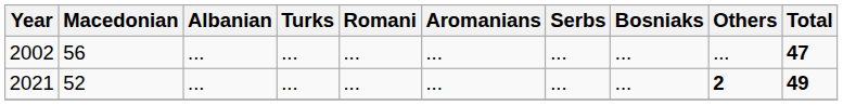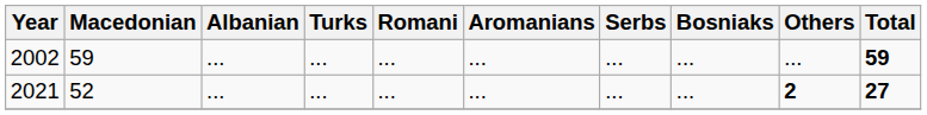 <table class="wikitable">
 <tr>
 <th>Year</th>
 <th>Macedonian</th>
 <th>Albanian</th>
 <th>Turks</th>
 <th>Romani</th>
 <th>Aromanians</th>
 <th>Serbs</th>
 <th>Bosniaks</th>
 <th><abbr>Others</abbr></th>
 <th>Total</th>
 </tr>
 <tr>
 <td>2002</td>
-<td>56</td>
+<td>59</td>
 <td>...</td>
 <td>...</td>
 <td>...</td>
 <td>...</td>
 <td>...</td>
 <td>...</td>
 <td>...</td>
-<td><strong>47</strong></td>
+<td><strong>59</strong></td>
 </tr>
 <tr>
 <td>2021</td>
 <td>52</td>
 <td>...</td>
 <td>...</td>
 <td>...</td>
 <td>...</td>
 <td>...</td>
 <td>...</td>
 <td><strong>2</strong></td>
-<td><strong>49</strong></td>
+<td><strong>27</strong></td>
 </tr>
 <tr>
 </tr>
 </table>
